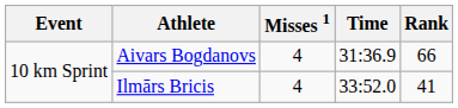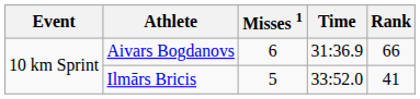 <table class="wikitable" style="font-size:90%">
 <tr>
 <th>Event</th>
 <th>Athlete</th>
 <th>Misses <sup>1</sup></th>
 <th>Time</th>
 <th>Rank</th>
 </tr>
 <tr>
 <td rowspan="2">10 km Sprint</td>
 <td><a href='#'>Aivars Bogdanovs</a></td>
-<td align="center">4</td>
+<td align="center">6</td>
 <td align="center">31:36.9</td>
 <td align="center">66</td>
 </tr>
 <tr>
 <td><a href='#'>Ilmārs Bricis</a></td>
-<td align="center">4</td>
+<td align="center">5</td>
 <td align="center">33:52.0</td>
 <td align="center">41</td>
 </tr>
 </table>
